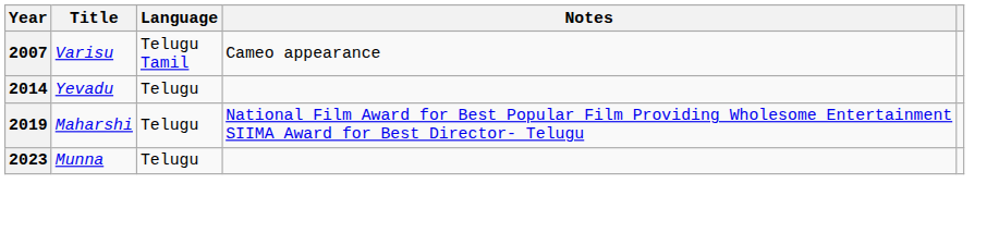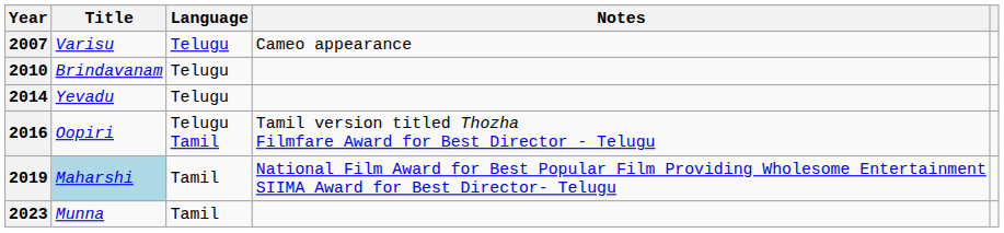 <table class="wikitable plainrowheaders sortable">
 <tr>
 <th scope="col">Year</th>
 <th scope="col">Title</th>
 <th scope="col">Language</th>
 <th class="unsortable">Notes</th>
 <th class="unsortable"></th>
 </tr>
 <tr>
 <th scope="row">2007</th>
 <td><em><a href='#'>Varisu</a></em></td>
-<td>Telugu<br><a href='#'>Tamil</a></td>
+<td><a href='#'>Telugu</a></td>
 <td>Cameo appearance</td>
+<td></td>
+</tr>
+<tr>
+<th scope="row">2010</th>
+<td><em><a href='#'>Brindavanam</a></em></td>
+<td>Telugu</td>
+<td></td>
 <td></td>
 </tr>
 <tr>
 <th scope="row">2014</th>
 <td><em><a href='#'>Yevadu</a></em></td>
 <td>Telugu</td>
 <td></td>
 <td></td>
 </tr>
 <tr>
+<th scope="row">2016</th>
+<td><em><a href='#'>Oopiri</a></em></td>
+<td>Telugu<br><a href='#'>Tamil</a></td>
+<td>Tamil version titled <em>Thozha</em><br><a href='#'>Filmfare Award for Best Director - Telugu</a></td>
+<td></td>
+</tr>
+<tr>
 <th scope="row">2019</th>
-<td><em><a href='#'>Maharshi</a></em></td>
-<td>Telugu</td>
+<td style="background: lightblue;"><em><a href='#'>Maharshi</a></em></td>
+<td>Tamil</td>
 <td><a href='#'>National Film Award for Best Popular Film Providing Wholesome Entertainment</a><br><a href='#'>SIIMA Award for Best Director- Telugu</a></td>
 <td></td>
 </tr>
 <tr>
 <th scope="row">2023</th>
 <td><em><a href='#'>Munna</a></em></td>
-<td>Telugu</td>
+<td>Tamil</td>
 <td></td>
 <td></td>
 </tr>
 </table>
